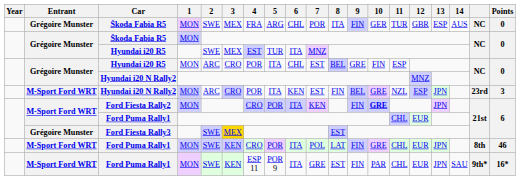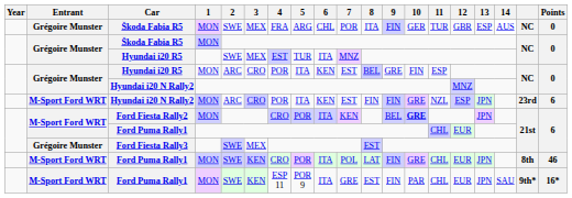 <table class="wikitable" border="1" style="text-align:center; font-size:85%;">
 <tr>
 <th>Year</th>
 <th>Entrant</th>
 <th>Car</th>
 <th>1</th>
 <th>2</th>
 <th>3</th>
 <th>4</th>
 <th>5</th>
 <th>6</th>
 <th>7</th>
 <th>8</th>
 <th>9</th>
 <th>10</th>
 <th>11</th>
 <th>12</th>
 <th>13</th>
 <th>14</th>
 <th></th>
 <th>Points</th>
 </tr>
 <tr>
 <td></td>
 <th nowrap>Grégoire Munster</th>
 <th nowrap><a href='#'>Škoda Fabia R5</a></th>
 <td style="background:#EFCFFF;"><a href='#'>MON</a><br></td>
 <td><a href='#'>SWE</a></td>
 <td><a href='#'>MEX</a></td>
 <td><a href='#'>FRA</a></td>
 <td><a href='#'>ARG</a></td>
 <td><a href='#'>CHL</a></td>
 <td><a href='#'>POR</a></td>
 <td><a href='#'>ITA</a></td>
 <td style="background:#CFCFFF;"><a href='#'>FIN</a><br></td>
 <td><a href='#'>GER</a></td>
 <td><a href='#'>TUR</a></td>
 <td><a href='#'>GBR</a></td>
 <td><a href='#'>ESP</a></td>
 <td style="background:#FFFFFF;"><a href='#'>AUS</a><br></td>
 <th>NC</th>
 <th>0</th>
 </tr>
 <tr>
 <td rowspan="2"></td>
 <th rowspan="2"nowrap>Grégoire Munster</th>
 <th nowrap><a href='#'>Škoda Fabia R5</a></th>
 <td style="background:#CFCFFF;"><a href='#'>MON</a><br></td>
 <td colspan=13></td>
 <th rowspan="2">NC</th>
 <th rowspan="2">0</th>
 </tr>
 <tr>
 <th nowrap><a href='#'>Hyundai i20 R5</a></th>
 <td></td>
 <td><a href='#'>SWE</a><br></td>
 <td><a href='#'>MEX</a></td>
 <td style="background:#CFCFFF;"><a href='#'>EST</a><br></td>
 <td><a href='#'>TUR</a></td>
 <td><a href='#'>ITA</a></td>
 <td style="background:#EFCFFF;"><a href='#'>MNZ</a><br></td>
 <td colspan=7></td>
 </tr>
 <tr>
 <td rowspan="2"></td>
 <th rowspan="2"nowrap>Grégoire Munster</th>
 <th nowrap><a href='#'>Hyundai i20 R5</a></th>
 <td><a href='#'>MON</a></td>
 <td><a href='#'>ARC</a></td>
 <td><a href='#'>CRO</a></td>
 <td><a href='#'>POR</a></td>
 <td><a href='#'>ITA</a></td>
-<td><a href='#'>CHL</a></td>
+<td><a href='#'>KEN</a></td>
 <td><a href='#'>EST</a></td>
 <td style="background:#CFCFFF;"><a href='#'>BEL</a><br></td>
 <td><a href='#'>GRE</a></td>
 <td><a href='#'>FIN</a></td>
 <td><a href='#'>ESP</a></td>
 <td colspan=3></td>
 <th rowspan="2">NC</th>
 <th rowspan="2">0</th>
 </tr>
 <tr>
 <th nowrap><a href='#'>Hyundai i20 N Rally2</a></th>
 <td colspan=11></td>
 <td style="background:#CFCFFF;"><a href='#'>MNZ</a><br></td>
 <td colspan=2></td>
 </tr>
 <tr>
 <td></td>
 <th nowrap><a href='#'>M-Sport Ford WRT</a></th>
 <th nowrap><a href='#'>Hyundai i20 N Rally2</a></th>
 <td style="background:#CFCFFF;"><a href='#'>MON</a><br></td>
 <td><a href='#'>ARC</a></td>
 <td style="background:#CFCFFF;"><a href='#'>CRO</a><br></td>
 <td><a href='#'>POR</a></td>
 <td><a href='#'>ITA</a></td>
 <td><a href='#'>KEN</a></td>
 <td><a href='#'>EST</a></td>
 <td><a href='#'>FIN</a></td>
-<td style="background:#CFCFFF;"><a href='#'>BEL</a><br></td>
+<td style="background:#CFCFFF;"><a href='#'>FIN</a><br></td>
 <td style="background:#EFCFFF;"><a href='#'>GRE</a><br></td>
 <td><a href='#'>NZL</a></td>
 <td style="background:#CFCFFF;"><a href='#'>ESP</a><br></td>
 <td style="background:#DFFFDF;"><a href='#'>JPN</a><br></td>
 <td></td>
 <th>23rd</th>
-<th>3</th>
+<th>6</th>
 </tr>
 <tr>
 <td rowspan="3"></td>
 <th rowspan="2"nowrap><a href='#'>M-Sport Ford WRT</a></th>
 <th nowrap><a href='#'>Ford Fiesta Rally2</a></th>
 <td style="background:#CFCFFF;"><a href='#'>MON</a><br></td>
 <td colspan=2></td>
 <td style="background:#CFCFFF;"><a href='#'>CRO</a><br></td>
 <td style="background:#CFCFFF;"><a href='#'>POR</a><br></td>
 <td style="background:#CFCFFF;"><a href='#'>ITA</a><br></td>
 <td style="background:#EFCFFF;"><a href='#'>KEN</a><br></td>
 <td></td>
-<td style="background:#CFCFFF;"><a href='#'>FIN</a><br></td>
+<td style="background:#CFCFFF;"><a href='#'>BEL</a><br></td>
 <td style="background:#CFCFFF;"><strong><a href='#'>GRE</a><br></strong></td>
 <td colspan=2></td>
 <td style="background:#EFCFFF;"><a href='#'>JPN</a><br></td>
 <td></td>
 <th rowspan="3">21st</th>
 <th rowspan="3">6</th>
 </tr>
 <tr>
 <th nowrap><a href='#'>Ford Puma Rally1</a></th>
 <td colspan=10></td>
 <td style="background:#CFCFFF;"><a href='#'>CHL</a><br></td>
 <td style="background:#DFFFDF;"><a href='#'>EUR</a><br></td>
 <td colspan=2></td>
 </tr>
 <tr>
 <th nowrap>Grégoire Munster</th>
 <th nowrap><a href='#'>Ford Fiesta Rally3</a></th>
 <td></td>
 <td style="background:#CFCFFF;"><a href='#'>SWE</a><br></td>
-<td style="background: gold;"><a href='#'>MEX</a></td>
+<td><a href='#'>MEX</a></td>
 <td colspan=4></td>
 <td style="background:#CFCFFF;"><a href='#'>EST</a><br></td>
 <td colspan=6></td>
 </tr>
 <tr>
 <td></td>
 <th nowrap><a href='#'>M-Sport Ford WRT</a></th>
 <th nowrap><a href='#'>Ford Puma Rally1</a></th>
 <td style="background:#CFCFFF;"><a href='#'>MON</a><br></td>
 <td style="background:#CFCFFF;"><a href='#'>SWE</a><br></td>
 <td style="background:#CFCFFF;"><a href='#'>KEN</a><br></td>
 <td style="background:#DFFFDF;"><a href='#'>CRO</a><br></td>
 <td style="background:#EFCFFF;"><a href='#'>POR</a><br></td>
 <td style="background:#DFFFDF;"><a href='#'>ITA</a><br></td>
 <td style="background:#DFFFDF;"><a href='#'>POL</a><br></td>
 <td style="background:#DFFFDF;"><a href='#'>LAT</a><br></td>
 <td style="background:#CFCFFF;"><a href='#'>FIN</a><br></td>
 <td style="background:#EFCFFF;"><a href='#'>GRE</a><br></td>
 <td style="background:#DFFFDF;"><a href='#'>CHL</a><br></td>
 <td style="background:#DFFFDF;"><a href='#'>EUR</a><br></td>
 <td style="background:#DFFFDF;"><a href='#'>JPN</a><br></td>
 <td></td>
 <th>8th</th>
 <th>46</th>
 </tr>
 <tr>
 <td></td>
 <th nowrap><a href='#'>M-Sport Ford WRT</a></th>
 <th nowrap><a href='#'>Ford Puma Rally1</a></th>
 <td style="background:#EFCFFF;"><a href='#'>MON</a><br></td>
 <td style="background:#DFFFDF;"><a href='#'>SWE</a><br></td>
 <td style="background:#DFFFDF;"><a href='#'>KEN</a><br></td>
 <td style="background:#;"><a href='#'>ESP</a><br>11</td>
 <td style="background:#;"><a href='#'>POR</a><br>9</td>
 <td style="background:#;"><a href='#'>ITA</a><br></td>
 <td style="background:#;"><a href='#'>GRE</a><br></td>
 <td style="background:#;"><a href='#'>EST</a><br></td>
 <td style="background:#;"><a href='#'>FIN</a><br></td>
 <td style="background:#;"><a href='#'>PAR</a><br></td>
 <td style="background:#;"><a href='#'>CHL</a><br></td>
 <td style="background:#;"><a href='#'>EUR</a><br></td>
 <td style="background:#;"><a href='#'>JPN</a><br></td>
 <td style="background:#;"><a href='#'>SAU</a><br></td>
 <th>9th*</th>
 <th>16*</th>
 </tr>
 </table>
